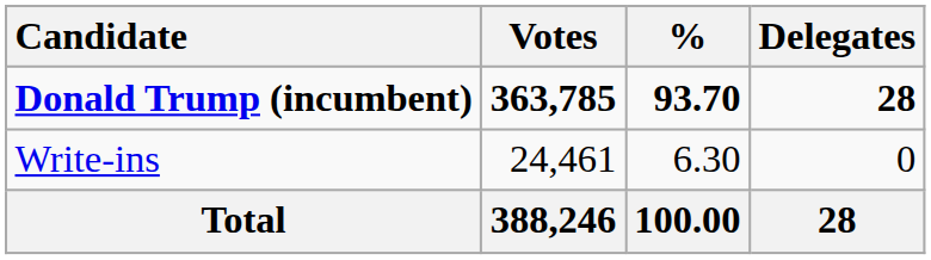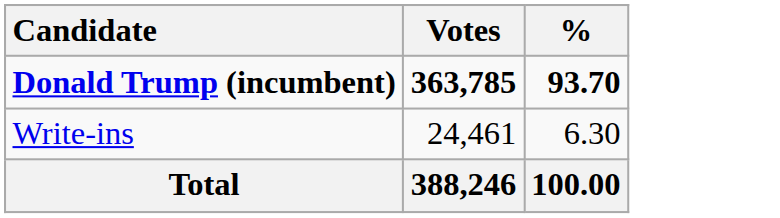 <table class="wikitable sortable" style="text-align:right;">
 <tr>
 <th style="text-align:left;">Candidate</th>
 <th>Votes</th>
 <th>%</th>
-<th>Delegates</th>
 </tr>
 <tr>
 <td style="text-align:left;" data-sort-name="Trump, Donald"><strong><a href='#'>Donald Trump</a></strong> <strong>(incumbent)</strong></td>
 <td><strong>363,785</strong></td>
 <td><strong>93.70</strong></td>
-<td><strong>28</strong></td>
 </tr>
 <tr>
 <td style="text-align:left;" data-sort-name="z"><a href='#'>Write-ins</a></td>
 <td>24,461</td>
 <td>6.30</td>
-<td>0</td>
 </tr>
 <tr>
 <th>Total</th>
 <th>388,246</th>
 <th>100.00</th>
-<th>28</th>
 </tr>
 </table>
